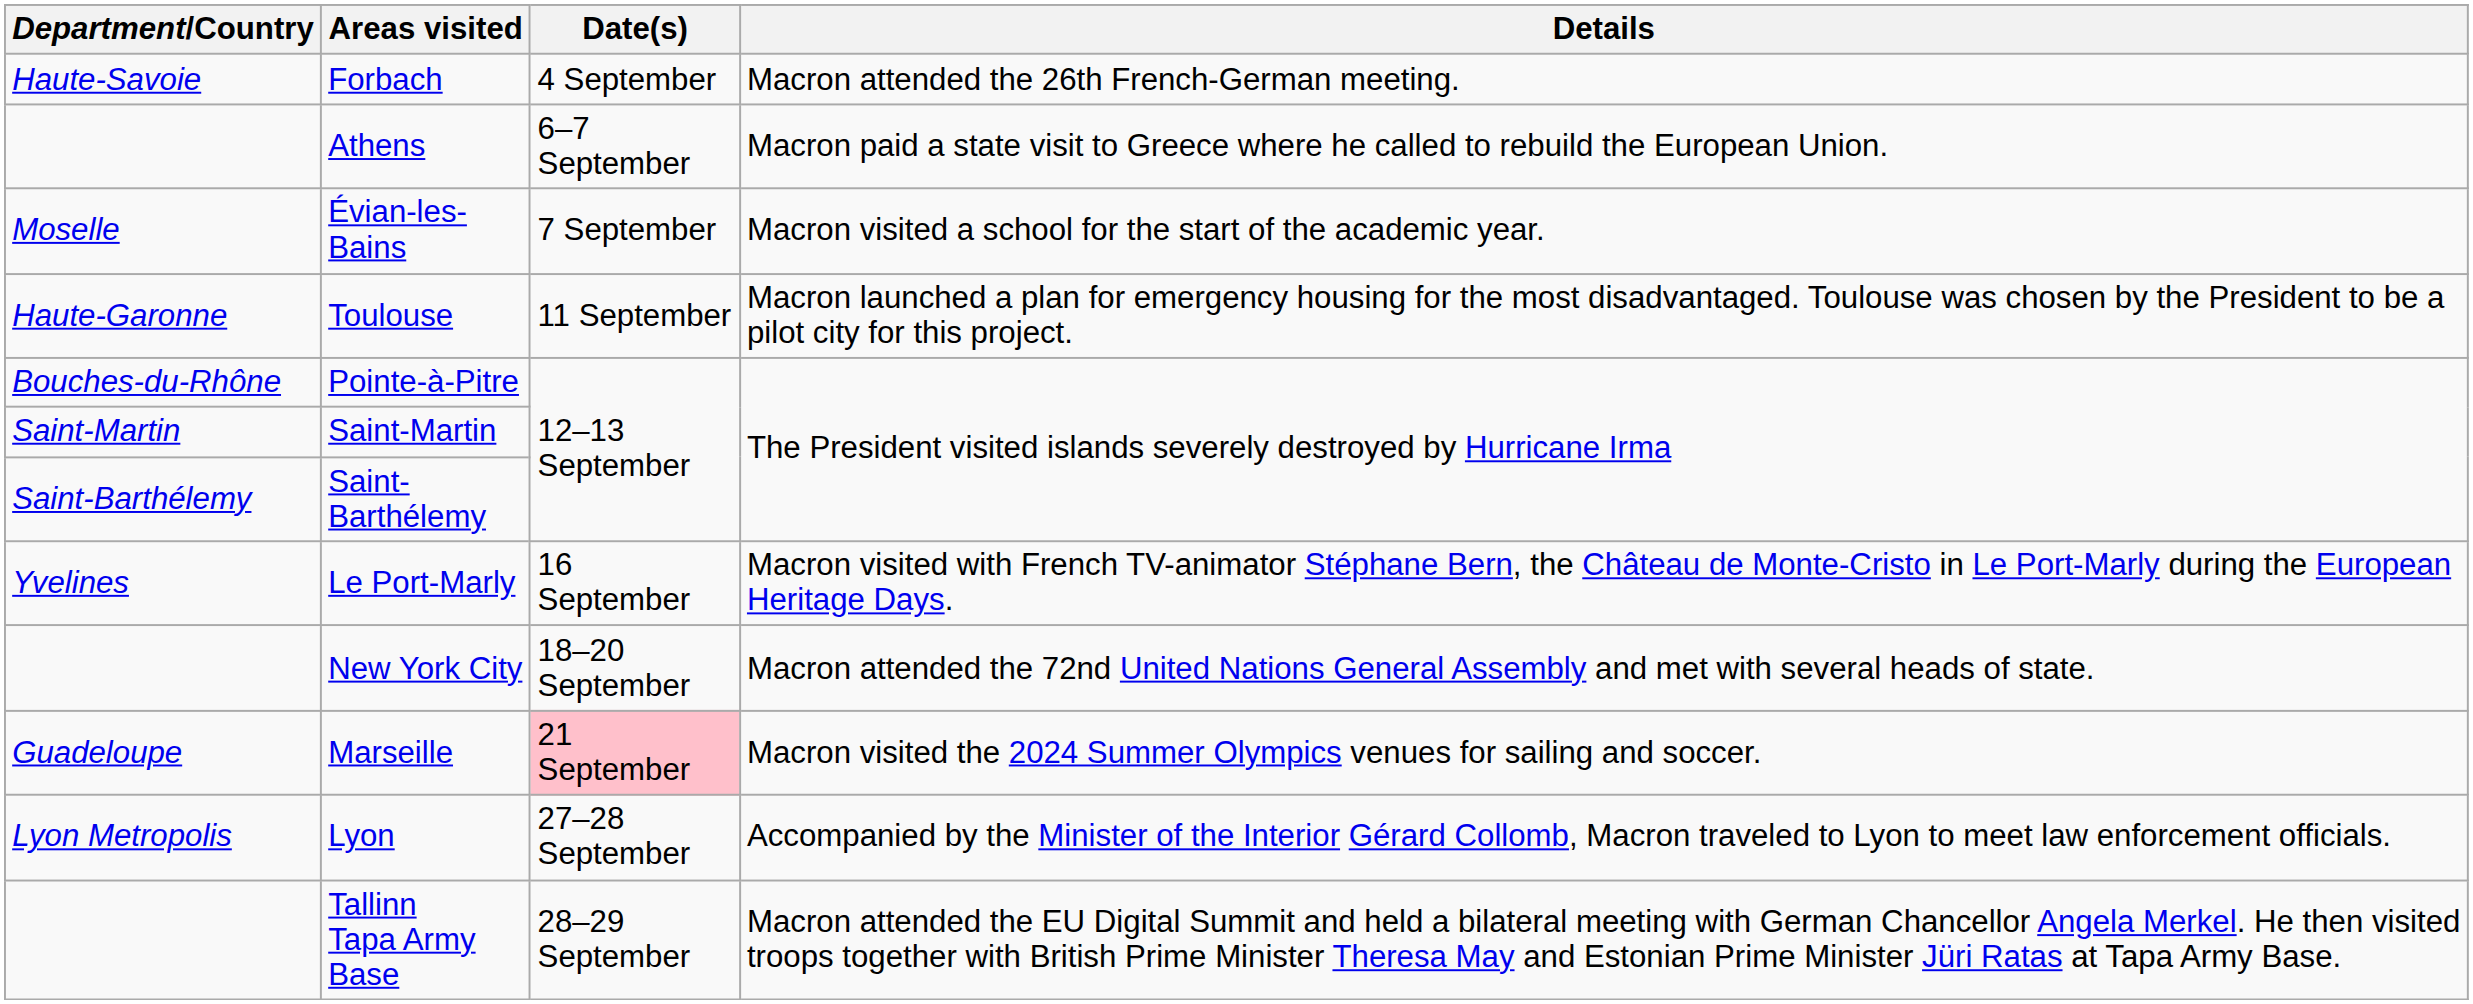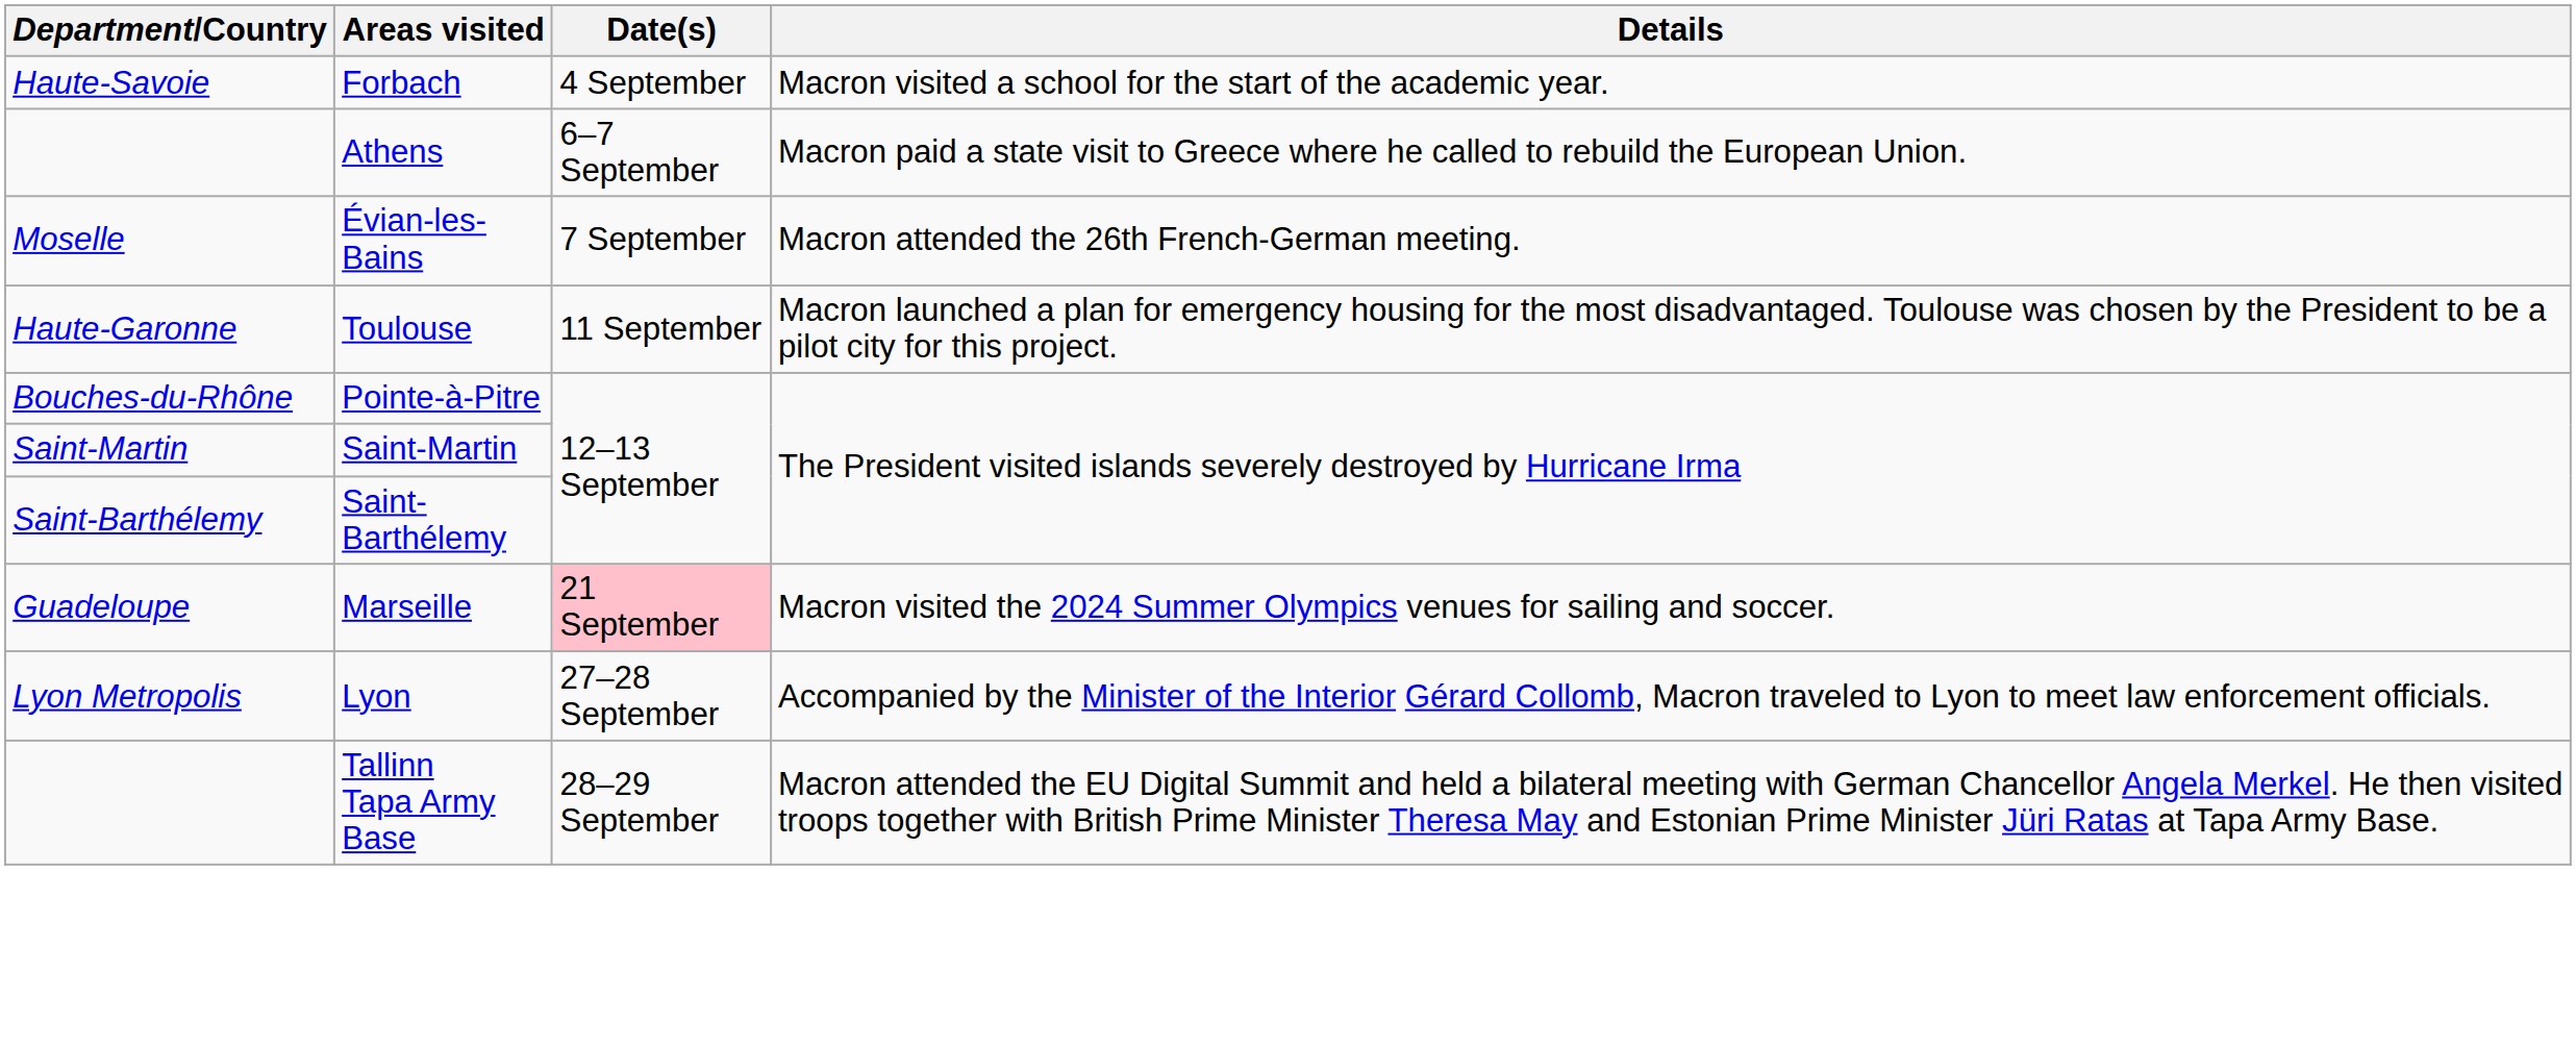 <table class="wikitable sortable outercollapse" style="margin: 1em auto 1em auto">
 <tr>
 <th width="150"><em>Department</em>/Country</th>
 <th width="100">Areas visited</th>
 <th width="100">Date(s)</th>
 <th>Details</th>
 </tr>
 <tr>
 <td> <em><a href='#'>Haute-Savoie</a></em></td>
 <td><a href='#'>Forbach</a></td>
 <td>4 September</td>
-<td>Macron attended the 26th French-German meeting.</td>
+<td>Macron visited a school for the start of the academic year.</td>
 </tr>
 <tr>
 <td></td>
 <td><a href='#'>Athens</a></td>
 <td>6–7 September</td>
 <td>Macron paid a state visit to Greece where he called to rebuild the European Union.</td>
 </tr>
 <tr>
 <td> <em><a href='#'>Moselle</a></em></td>
 <td><a href='#'>Évian-les-Bains</a></td>
 <td>7 September</td>
-<td>Macron visited a school for the start of the academic year.</td>
+<td>Macron attended the 26th French-German meeting.</td>
 </tr>
 <tr>
 <td> <em><a href='#'>Haute-Garonne</a></em></td>
 <td><a href='#'>Toulouse</a></td>
 <td>11 September</td>
 <td>Macron launched a plan for emergency housing for the most disadvantaged. Toulouse was chosen by the President to be a pilot city for this project.</td>
 </tr>
 <tr>
 <td> <em><a href='#'>Bouches-du-Rhône</a></em></td>
 <td><a href='#'>Pointe-à-Pitre</a></td>
 <td rowspan="3">12–13 September</td>
 <td rowspan="3">The President visited islands severely destroyed by <a href='#'>Hurricane Irma</a></td>
 </tr>
 <tr>
 <td> <em><a href='#'>Saint-Martin</a></em></td>
 <td><a href='#'>Saint-Martin</a></td>
 </tr>
 <tr>
 <td> <em><a href='#'>Saint-Barthélemy</a></em></td>
 <td><a href='#'>Saint-Barthélemy</a></td>
 </tr>
 <tr>
-<td> <em><a href='#'>Yvelines</a></em></td>
-<td><a href='#'>Le Port-Marly</a></td>
-<td>16 September</td>
-<td>Macron visited with French TV-animator <a href='#'>Stéphane Bern</a>, the <a href='#'>Château de Monte-Cristo</a> in <a href='#'>Le Port-Marly</a> during the <a href='#'>European Heritage Days</a>.</td>
-</tr>
-<tr>
-<td></td>
-<td><a href='#'>New York City</a></td>
-<td>18–20 September</td>
-<td>Macron attended the 72nd <a href='#'>United Nations General Assembly</a> and met with several heads of state.</td>
-</tr>
-<tr>
 <td> <em><a href='#'>Guadeloupe</a></em></td>
 <td><a href='#'>Marseille</a></td>
 <td style="background: pink;">21 September</td>
 <td>Macron visited the <a href='#'>2024 Summer Olympics</a> venues for sailing and soccer.</td>
 </tr>
 <tr>
 <td> <em><a href='#'>Lyon Metropolis</a></em></td>
 <td><a href='#'>Lyon</a></td>
 <td>27–28 September</td>
 <td>Accompanied by the <a href='#'>Minister of the Interior</a> <a href='#'>Gérard Collomb</a>, Macron traveled to Lyon to meet law enforcement officials.</td>
 </tr>
 <tr>
 <td></td>
 <td><a href='#'>Tallinn</a><br><a href='#'>Tapa Army Base</a></td>
 <td>28–29 September</td>
 <td>Macron attended the EU Digital Summit and held a bilateral meeting with German Chancellor <a href='#'>Angela Merkel</a>. He then visited troops together with British Prime Minister <a href='#'>Theresa May</a> and Estonian Prime Minister <a href='#'>Jüri Ratas</a> at Tapa Army Base.</td>
 </tr>
 </table>
